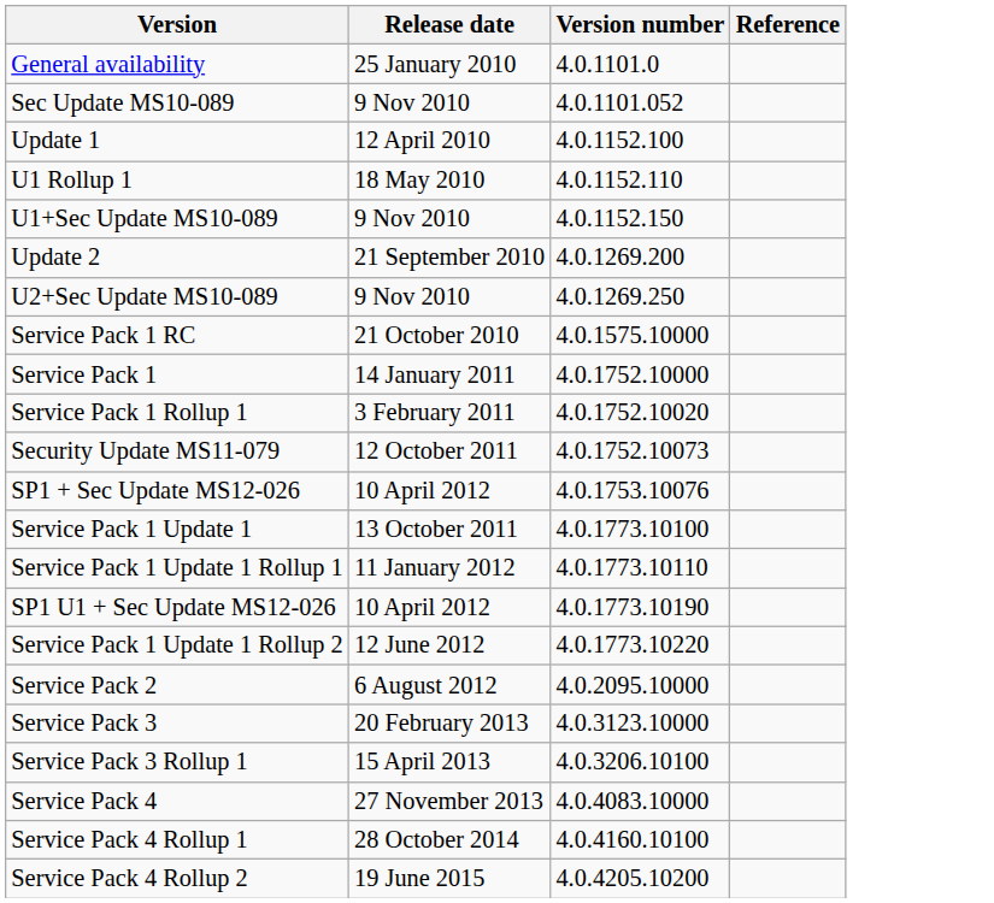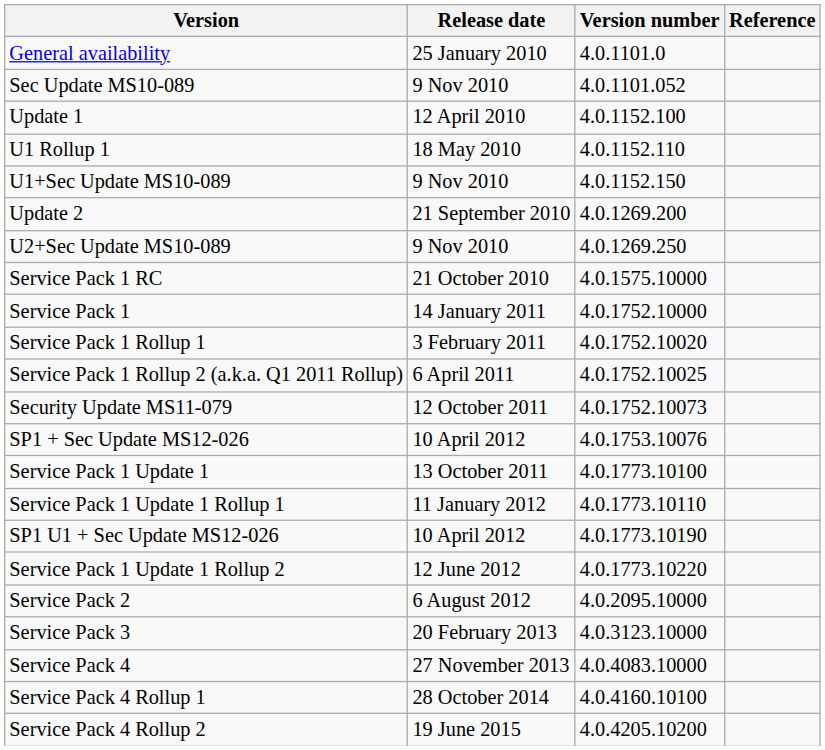 <table class="wikitable sortable">
 <tr>
 <th>Version</th>
 <th>Release date</th>
 <th>Version number</th>
 <th>Reference</th>
 </tr>
 <tr>
 <td><a href='#'>General availability</a></td>
 <td>25 January 2010</td>
 <td>4.0.1101.0</td>
 <td></td>
 </tr>
 <tr>
 <td>Sec Update MS10-089</td>
 <td>9 Nov 2010</td>
 <td>4.0.1101.052</td>
 <td></td>
 </tr>
 <tr>
 <td>Update 1</td>
 <td>12 April 2010</td>
 <td>4.0.1152.100</td>
 <td></td>
 </tr>
 <tr>
 <td>U1 Rollup 1</td>
 <td>18 May 2010</td>
 <td>4.0.1152.110</td>
 <td></td>
 </tr>
 <tr>
 <td>U1+Sec Update MS10-089</td>
 <td>9 Nov 2010</td>
 <td>4.0.1152.150</td>
 <td></td>
 </tr>
 <tr>
 <td>Update 2</td>
 <td>21 September 2010</td>
 <td>4.0.1269.200</td>
 <td></td>
 </tr>
 <tr>
 <td>U2+Sec Update MS10-089</td>
 <td>9 Nov 2010</td>
 <td>4.0.1269.250</td>
 <td></td>
 </tr>
 <tr>
 <td>Service Pack 1 RC</td>
 <td>21 October 2010</td>
 <td>4.0.1575.10000</td>
 <td></td>
 </tr>
 <tr>
 <td>Service Pack 1</td>
 <td>14 January 2011</td>
 <td>4.0.1752.10000</td>
 <td></td>
 </tr>
 <tr>
 <td>Service Pack 1 Rollup 1</td>
 <td>3 February 2011</td>
 <td>4.0.1752.10020</td>
 <td></td>
 </tr>
 <tr>
+<td>Service Pack 1 Rollup 2 (a.k.a. Q1 2011 Rollup)</td>
+<td>6 April 2011</td>
+<td>4.0.1752.10025</td>
+<td></td>
+</tr>
+<tr>
 <td>Security Update MS11-079</td>
 <td>12 October 2011</td>
 <td>4.0.1752.10073</td>
 <td></td>
 </tr>
 <tr>
 <td>SP1 + Sec Update MS12-026</td>
 <td>10 April 2012</td>
 <td>4.0.1753.10076</td>
 <td></td>
 </tr>
 <tr>
 <td>Service Pack 1 Update 1</td>
 <td>13 October 2011</td>
 <td>4.0.1773.10100</td>
 <td></td>
 </tr>
 <tr>
 <td>Service Pack 1 Update 1 Rollup 1</td>
 <td>11 January 2012</td>
 <td>4.0.1773.10110</td>
 <td></td>
 </tr>
 <tr>
 <td>SP1 U1 + Sec Update MS12-026</td>
 <td>10 April 2012</td>
 <td>4.0.1773.10190</td>
 <td></td>
 </tr>
 <tr>
 <td>Service Pack 1 Update 1 Rollup 2</td>
 <td>12 June 2012</td>
 <td>4.0.1773.10220</td>
 <td></td>
 </tr>
 <tr>
 <td>Service Pack 2</td>
 <td>6 August 2012</td>
 <td>4.0.2095.10000</td>
 <td></td>
 </tr>
 <tr>
 <td>Service Pack 3</td>
 <td>20 February 2013</td>
 <td>4.0.3123.10000</td>
 <td></td>
 </tr>
 <tr>
-<td>Service Pack 3 Rollup 1</td>
-<td>15 April 2013</td>
-<td>4.0.3206.10100</td>
-<td></td>
-</tr>
-<tr>
 <td>Service Pack 4</td>
 <td>27 November 2013</td>
 <td>4.0.4083.10000</td>
 <td></td>
 </tr>
 <tr>
 <td>Service Pack 4 Rollup 1</td>
 <td>28 October 2014</td>
 <td>4.0.4160.10100</td>
 <td></td>
 </tr>
 <tr>
 <td>Service Pack 4 Rollup 2</td>
 <td>19 June 2015</td>
 <td>4.0.4205.10200</td>
 <td></td>
 </tr>
 </table>
